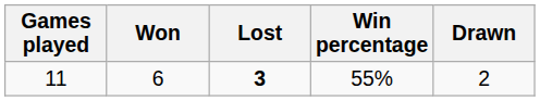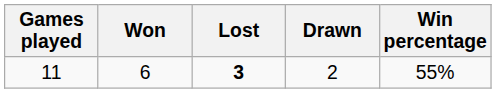 <table class="wikitable" style="text-align:center">
 <tr>
 <th width="70">Games played</th>
 <th width="70">Won</th>
 <th width="70">Lost</th>
+<th width="70">Drawn</th>
 <th width="70">Win percentage</th>
-<th width="70">Drawn</th>
 </tr>
 <tr>
 <td>11</td>
 <td>6</td>
 <td><strong>3</strong></td>
+<td>2</td>
 <td>55%</td>
-<td>2</td>
 </tr>
 </table>
